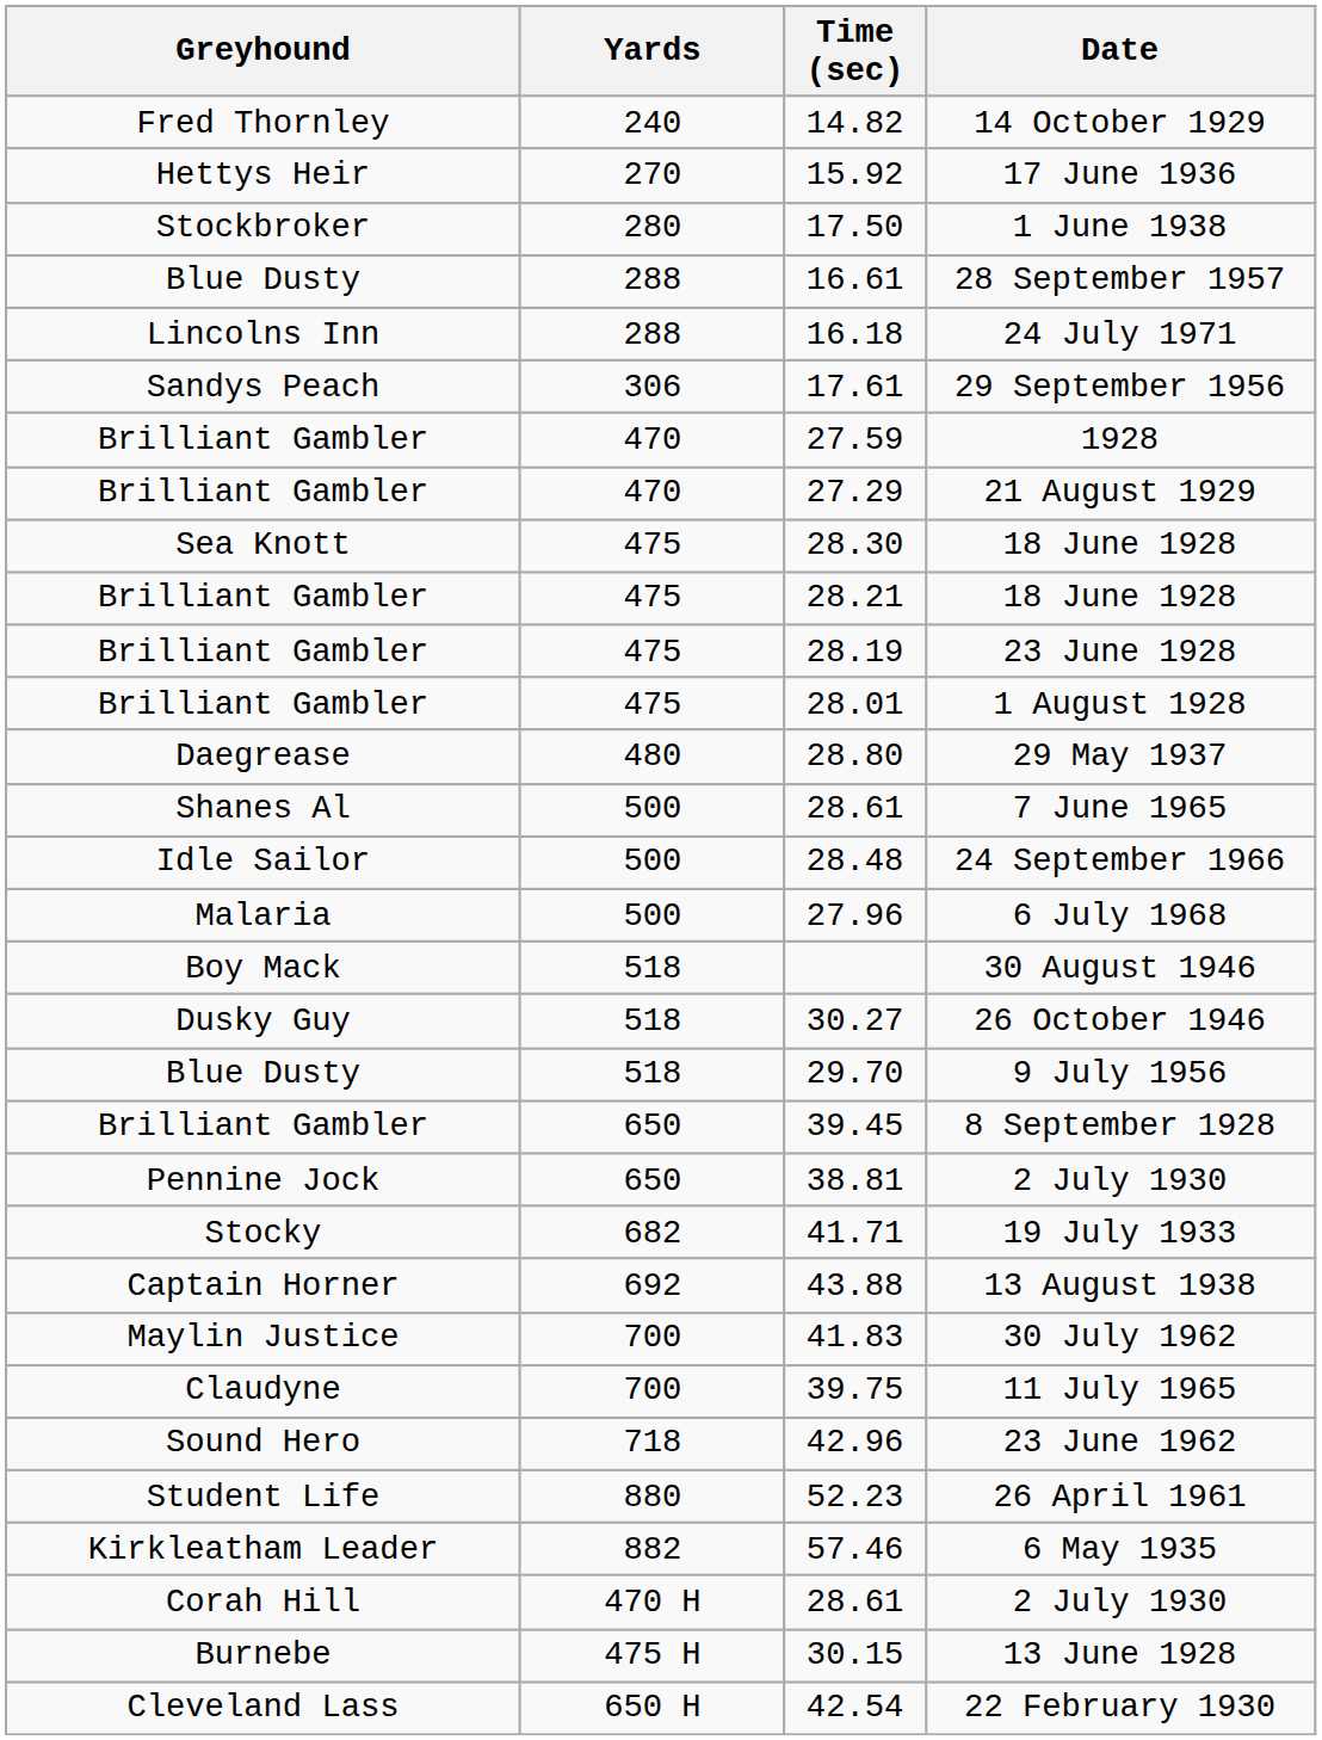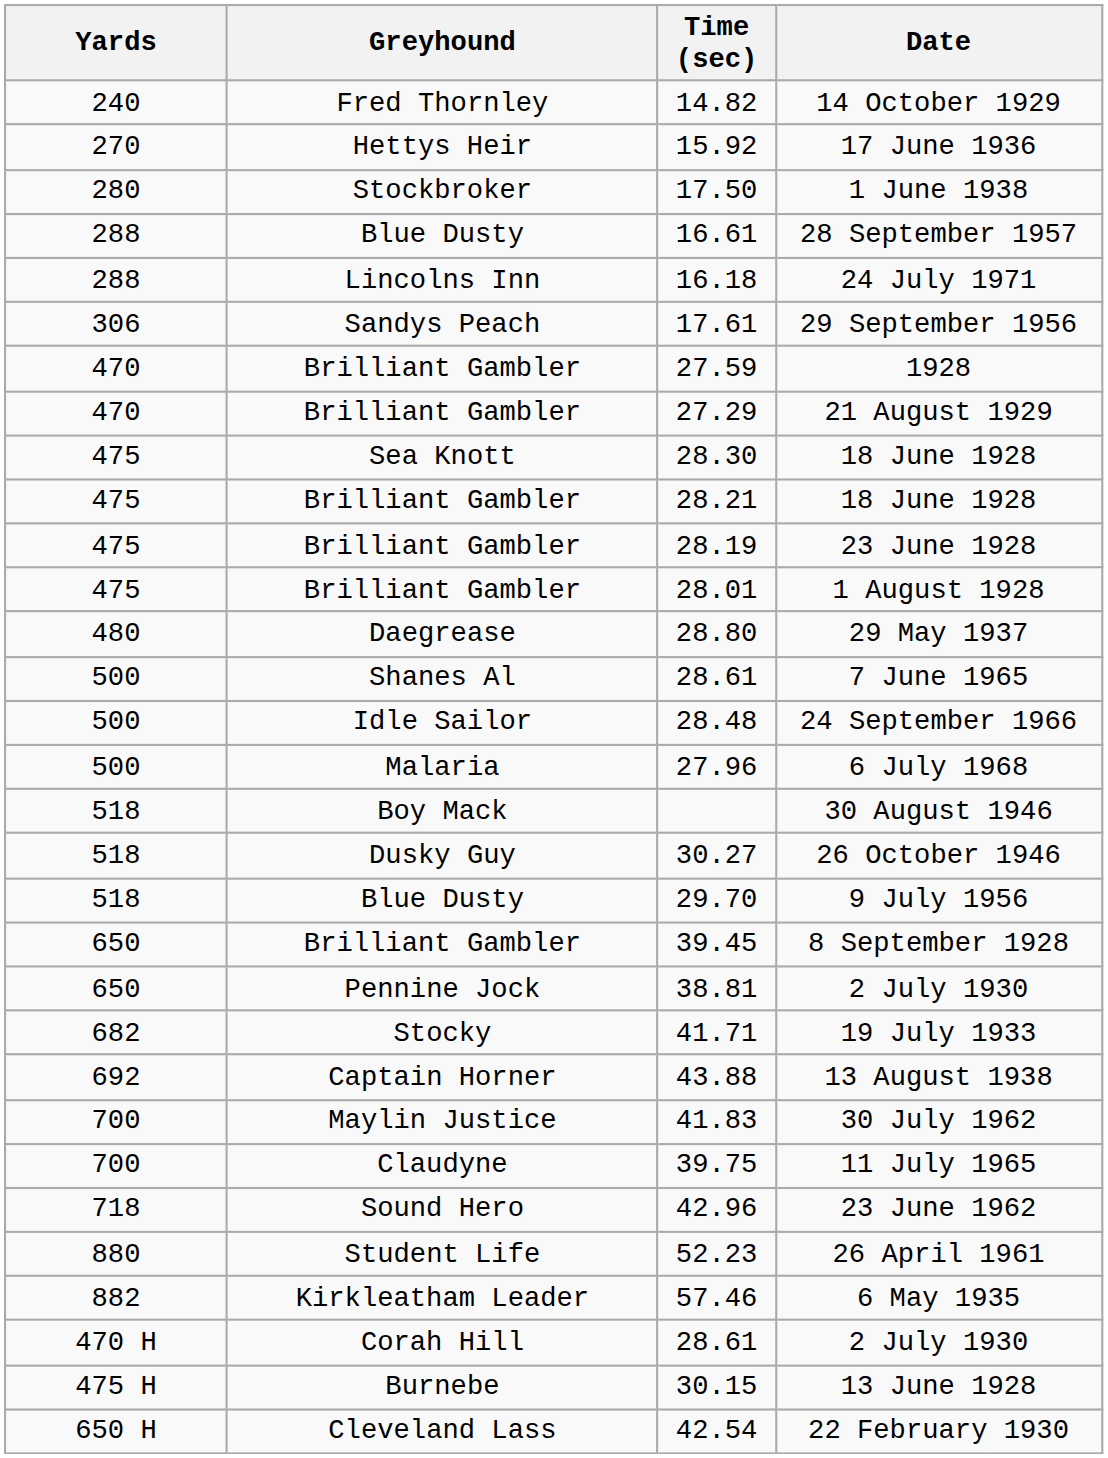 <table class="wikitable" style="font-size: 100%">
 <tr>
+<th width=100>Yards</th>
 <th width=200>Greyhound</th>
-<th width=100>Yards</th>
 <th width=50>Time (sec)</th>
 <th width=150>Date</th>
 </tr>
 <tr align=center>
+<td>240</td>
 <td>Fred Thornley</td>
-<td>240</td>
 <td>14.82</td>
 <td>14 October 1929</td>
 </tr>
 <tr align=center>
+<td>270</td>
 <td>Hettys Heir</td>
-<td>270</td>
 <td>15.92</td>
 <td>17 June 1936</td>
 </tr>
 <tr align=center>
+<td>280</td>
 <td>Stockbroker</td>
-<td>280</td>
 <td>17.50</td>
 <td>1 June 1938</td>
 </tr>
 <tr align=center>
+<td>288</td>
 <td>Blue Dusty</td>
-<td>288</td>
 <td>16.61</td>
 <td>28 September 1957</td>
 </tr>
 <tr align=center>
+<td>288</td>
 <td>Lincolns Inn</td>
-<td>288</td>
 <td>16.18</td>
 <td>24 July 1971</td>
 </tr>
 <tr align=center>
+<td>306</td>
 <td>Sandys Peach</td>
-<td>306</td>
 <td>17.61</td>
 <td>29 September 1956</td>
 </tr>
 <tr align=center>
+<td>470</td>
 <td>Brilliant Gambler</td>
-<td>470</td>
 <td>27.59</td>
 <td>1928</td>
 </tr>
 <tr align=center>
+<td>470</td>
 <td>Brilliant Gambler</td>
-<td>470</td>
 <td>27.29</td>
 <td>21 August 1929</td>
 </tr>
 <tr align=center>
+<td>475</td>
 <td>Sea Knott</td>
-<td>475</td>
 <td>28.30</td>
 <td>18 June 1928</td>
 </tr>
 <tr align=center>
+<td>475</td>
 <td>Brilliant Gambler</td>
-<td>475</td>
 <td>28.21</td>
 <td>18 June 1928</td>
 </tr>
 <tr align=center>
+<td>475</td>
 <td>Brilliant Gambler</td>
-<td>475</td>
 <td>28.19</td>
 <td>23 June 1928</td>
 </tr>
 <tr align=center>
+<td>475</td>
 <td>Brilliant Gambler</td>
-<td>475</td>
 <td>28.01</td>
 <td>1 August 1928</td>
 </tr>
 <tr align=center>
+<td>480</td>
 <td>Daegrease</td>
-<td>480</td>
 <td>28.80</td>
 <td>29 May 1937</td>
 </tr>
 <tr align=center>
+<td>500</td>
 <td>Shanes Al</td>
-<td>500</td>
 <td>28.61</td>
 <td>7 June 1965</td>
 </tr>
 <tr align=center>
+<td>500</td>
 <td>Idle Sailor</td>
-<td>500</td>
 <td>28.48</td>
 <td>24 September 1966</td>
 </tr>
 <tr align=center>
+<td>500</td>
 <td>Malaria</td>
-<td>500</td>
 <td>27.96</td>
 <td>6 July 1968</td>
 </tr>
 <tr align=center>
+<td>518</td>
 <td>Boy Mack</td>
-<td>518</td>
 <td></td>
 <td>30 August 1946</td>
 </tr>
 <tr align=center>
+<td>518</td>
 <td>Dusky Guy</td>
-<td>518</td>
 <td>30.27</td>
 <td>26 October 1946</td>
 </tr>
 <tr align=center>
+<td>518</td>
 <td>Blue Dusty</td>
-<td>518</td>
 <td>29.70</td>
 <td>9 July 1956</td>
 </tr>
 <tr align=center>
+<td>650</td>
 <td>Brilliant Gambler</td>
-<td>650</td>
 <td>39.45</td>
 <td>8 September 1928</td>
 </tr>
 <tr align=center>
+<td>650</td>
 <td>Pennine Jock</td>
-<td>650</td>
 <td>38.81</td>
 <td>2 July 1930</td>
 </tr>
 <tr align=center>
+<td>682</td>
 <td>Stocky</td>
-<td>682</td>
 <td>41.71</td>
 <td>19 July 1933</td>
 </tr>
 <tr align=center>
+<td>692</td>
 <td>Captain Horner</td>
-<td>692</td>
 <td>43.88</td>
 <td>13 August 1938</td>
 </tr>
 <tr align=center>
+<td>700</td>
 <td>Maylin Justice</td>
-<td>700</td>
 <td>41.83</td>
 <td>30 July 1962</td>
 </tr>
 <tr align=center>
+<td>700</td>
 <td>Claudyne</td>
-<td>700</td>
 <td>39.75</td>
 <td>11 July 1965</td>
 </tr>
 <tr align=center>
+<td>718</td>
 <td>Sound Hero</td>
-<td>718</td>
 <td>42.96</td>
 <td>23 June 1962</td>
 </tr>
 <tr align=center>
+<td>880</td>
 <td>Student Life</td>
-<td>880</td>
 <td>52.23</td>
 <td>26 April 1961</td>
 </tr>
 <tr align=center>
+<td>882</td>
 <td>Kirkleatham Leader</td>
-<td>882</td>
 <td>57.46</td>
 <td>6 May 1935</td>
 </tr>
 <tr align=center>
+<td>470 H</td>
 <td>Corah Hill</td>
-<td>470 H</td>
 <td>28.61</td>
 <td>2 July 1930</td>
 </tr>
 <tr align=center>
+<td>475 H</td>
 <td>Burnebe</td>
-<td>475 H</td>
 <td>30.15</td>
 <td>13 June 1928</td>
 </tr>
 <tr align=center>
+<td>650 H</td>
 <td>Cleveland Lass</td>
-<td>650 H</td>
 <td>42.54</td>
 <td>22 February 1930</td>
 </tr>
 </table>
